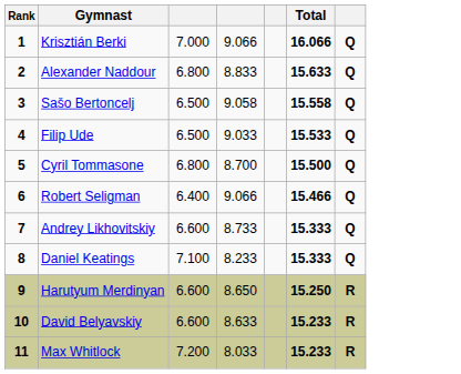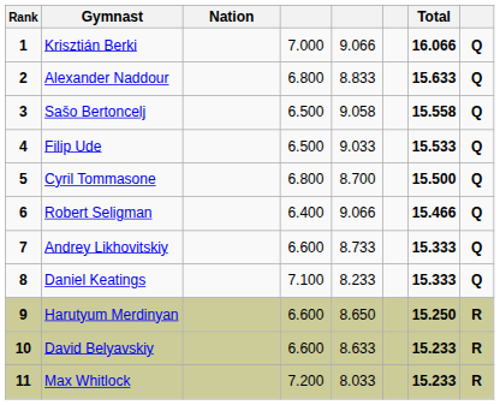 <table class="wikitable sortable" style="text-align:center;">
 <tr>
 <th scope="col"  style="width:15px;"><small>Rank</small></th>
 <th scope="col"  style="width:150px;">Gymnast</th>
+<th scope="col"  style="width:100px;">Nation</th>
 <th scope="col"  style="width:50px;"><small></small></th>
 <th scope="col"  style="width:50px;"><small></small></th>
 <th scope="col"  style="width:20px;"><small></small></th>
 <th scope="col"  style="width:50px;">Total</th>
 <th scope="col"  style="width:30px;"><small></small></th>
 </tr>
 <tr>
 <td scope=row style="text-align:center"><strong>1</strong></td>
 <td style="height:30px; text-align:left;"><a href='#'>Krisztián Berki</a></td>
+<td style="text-align:left;"><small></small></td>
 <td>7.000</td>
 <td>9.066</td>
 <td></td>
 <td><strong>16.066</strong></td>
 <td><strong>Q</strong></td>
 </tr>
 <tr>
 <td scope=row style="text-align:center"><strong>2</strong></td>
 <td style="height:30px; text-align:left;"><a href='#'>Alexander Naddour</a></td>
+<td style="text-align:left;"><small></small></td>
 <td>6.800</td>
 <td>8.833</td>
 <td></td>
 <td><strong>15.633</strong></td>
 <td><strong>Q</strong></td>
 </tr>
 <tr>
 <td scope=row style="text-align:center"><strong>3</strong></td>
 <td style="height:30px; text-align:left;"><a href='#'>Sašo Bertoncelj</a></td>
+<td style="text-align:left;"><small></small></td>
 <td>6.500</td>
 <td>9.058</td>
 <td></td>
 <td><strong>15.558</strong></td>
 <td><strong>Q</strong></td>
 </tr>
 <tr>
 <td scope=row style="text-align:center"><strong>4</strong></td>
 <td style="height:30px; text-align:left;"><a href='#'>Filip Ude</a></td>
+<td style="text-align:left;"><small></small></td>
 <td>6.500</td>
 <td>9.033</td>
 <td></td>
 <td><strong>15.533</strong></td>
 <td><strong>Q</strong></td>
 </tr>
 <tr>
 <td scope=row style="text-align:center"><strong>5</strong></td>
 <td style="height:30px; text-align:left;"><a href='#'>Cyril Tommasone</a></td>
+<td style="text-align:left;"><small></small></td>
 <td>6.800</td>
 <td>8.700</td>
 <td></td>
 <td><strong>15.500</strong></td>
 <td><strong>Q</strong></td>
 </tr>
 <tr>
 <td scope=row style="text-align:center"><strong>6</strong></td>
 <td style="height:30px; text-align:left;"><a href='#'>Robert Seligman</a></td>
+<td style="text-align:left;"><small></small></td>
 <td>6.400</td>
 <td>9.066</td>
 <td></td>
 <td><strong>15.466</strong></td>
 <td><strong>Q</strong></td>
 </tr>
 <tr>
 <td scope=row style="text-align:center"><strong>7</strong></td>
 <td style="height:30px; text-align:left;"><a href='#'>Andrey Likhovitskiy</a></td>
+<td style="text-align:left;"><small></small></td>
 <td>6.600</td>
 <td>8.733</td>
 <td></td>
 <td><strong>15.333</strong></td>
 <td><strong>Q</strong></td>
 </tr>
 <tr>
 <td scope=row style="text-align:center"><strong>8</strong></td>
 <td style="height:30px; text-align:left;"><a href='#'>Daniel Keatings</a></td>
+<td style="text-align:left;"><small></small></td>
 <td>7.100</td>
 <td>8.233</td>
 <td></td>
 <td><strong>15.333</strong></td>
 <td><strong>Q</strong></td>
 </tr>
 <tr style="background:#CCCC99;">
 <td scope=row style="text-align:center"><strong>9</strong></td>
 <td style="height:30px; text-align:left;"><a href='#'>Harutyum Merdinyan</a></td>
+<td style="text-align:left;"><small></small></td>
 <td>6.600</td>
 <td>8.650</td>
 <td></td>
 <td><strong>15.250</strong></td>
 <td><strong>R</strong></td>
 </tr>
 <tr style="background:#CCCC99;">
 <td scope=row style="text-align:center"><strong>10</strong></td>
 <td style="height:30px; text-align:left;"><a href='#'>David Belyavskiy</a></td>
+<td style="text-align:left;"><small></small></td>
 <td>6.600</td>
 <td>8.633</td>
 <td></td>
 <td><strong>15.233</strong></td>
 <td><strong>R</strong></td>
 </tr>
 <tr style="background:#CCCC99;">
 <td scope=row style="text-align:center"><strong>11</strong></td>
 <td style="height:30px; text-align:left;"><a href='#'>Max Whitlock</a></td>
+<td style="text-align:left;"><small></small></td>
 <td>7.200</td>
 <td>8.033</td>
 <td></td>
 <td><strong>15.233</strong></td>
 <td><strong>R</strong></td>
 </tr>
 </table>
